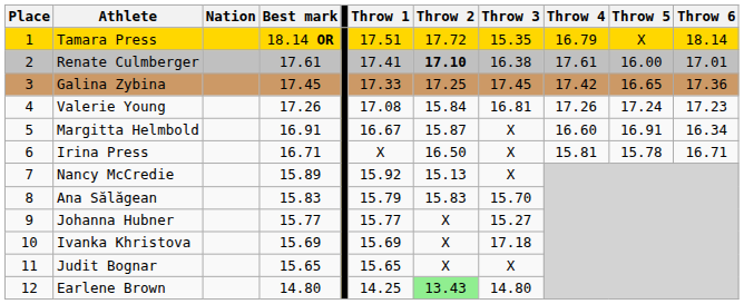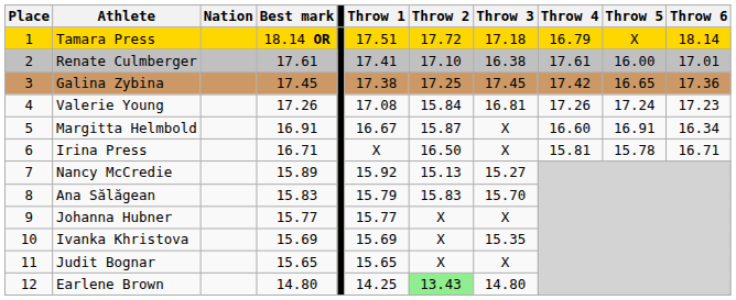 <table class=wikitable>
 <tr>
 <th>Place</th>
 <th>Athlete</th>
 <th>Nation</th>
 <th>Best mark</th>
 <td bgcolor=black></td>
 <th>Throw 1</th>
 <th>Throw 2</th>
 <th>Throw 3</th>
 <th>Throw 4</th>
 <th>Throw 5</th>
 <th>Throw 6</th>
 </tr>
 <tr align=center bgcolor=gold>
 <td>1</td>
 <td align=left>Tamara Press</td>
 <td align=left></td>
 <td>18.14 <strong>OR</strong></td>
 <td rowspan=12 bgcolor=black></td>
 <td>17.51</td>
 <td>17.72</td>
-<td>15.35</td>
+<td>17.18</td>
 <td>16.79</td>
 <td>X</td>
 <td>18.14</td>
 </tr>
 <tr align=center bgcolor=silver>
 <td>2</td>
 <td align=left>Renate Culmberger</td>
 <td align=left></td>
 <td>17.61</td>
 <td>17.41</td>
-<td><strong>17.10</strong></td>
+<td>17.10</td>
 <td>16.38</td>
 <td>17.61</td>
 <td>16.00</td>
 <td>17.01</td>
 </tr>
 <tr align=center bgcolor=cc9966>
 <td>3</td>
 <td align=left>Galina Zybina</td>
 <td align=left></td>
 <td>17.45</td>
-<td>17.33</td>
+<td>17.38</td>
 <td>17.25</td>
 <td>17.45</td>
 <td>17.42</td>
 <td>16.65</td>
 <td>17.36</td>
 </tr>
 <tr align=center>
 <td>4</td>
 <td align=left>Valerie Young</td>
 <td align=left></td>
 <td>17.26</td>
 <td>17.08</td>
 <td>15.84</td>
 <td>16.81</td>
 <td>17.26</td>
 <td>17.24</td>
 <td>17.23</td>
 </tr>
 <tr align=center>
 <td>5</td>
 <td align=left>Margitta Helmbold</td>
 <td align=left></td>
 <td>16.91</td>
 <td>16.67</td>
 <td>15.87</td>
 <td>X</td>
 <td>16.60</td>
 <td>16.91</td>
 <td>16.34</td>
 </tr>
 <tr align=center>
 <td>6</td>
 <td align=left>Irina Press</td>
 <td align=left></td>
 <td>16.71</td>
 <td>X</td>
 <td>16.50</td>
 <td>X</td>
 <td>15.81</td>
 <td>15.78</td>
 <td>16.71</td>
 </tr>
 <tr align=center>
 <td>7</td>
 <td align=left>Nancy McCredie</td>
 <td align=left></td>
 <td>15.89</td>
 <td>15.92</td>
 <td>15.13</td>
-<td>X</td>
+<td>15.27</td>
 <td colspan=3 rowspan=6 bgcolor=lightgray></td>
 </tr>
 <tr align=center>
 <td>8</td>
 <td align=left>Ana Sălăgean</td>
 <td align=left></td>
 <td>15.83</td>
 <td>15.79</td>
 <td>15.83</td>
 <td>15.70</td>
 </tr>
 <tr align=center>
 <td>9</td>
 <td align=left>Johanna Hubner</td>
 <td align=left></td>
 <td>15.77</td>
 <td>15.77</td>
 <td>X</td>
-<td>15.27</td>
+<td>X</td>
 </tr>
 <tr align=center>
 <td>10</td>
 <td align=left>Ivanka Khristova</td>
 <td align=left></td>
 <td>15.69</td>
 <td>15.69</td>
 <td>X</td>
-<td>17.18</td>
+<td>15.35</td>
 </tr>
 <tr align=center>
 <td>11</td>
 <td align=left>Judit Bognar</td>
 <td align=left></td>
 <td>15.65</td>
 <td>15.65</td>
 <td>X</td>
 <td>X</td>
 </tr>
 <tr align=center>
 <td>12</td>
 <td align=left>Earlene Brown</td>
 <td align=left></td>
 <td>14.80</td>
 <td>14.25</td>
 <td style="background: lightgreen;">13.43</td>
 <td>14.80</td>
 </tr>
 </table>
